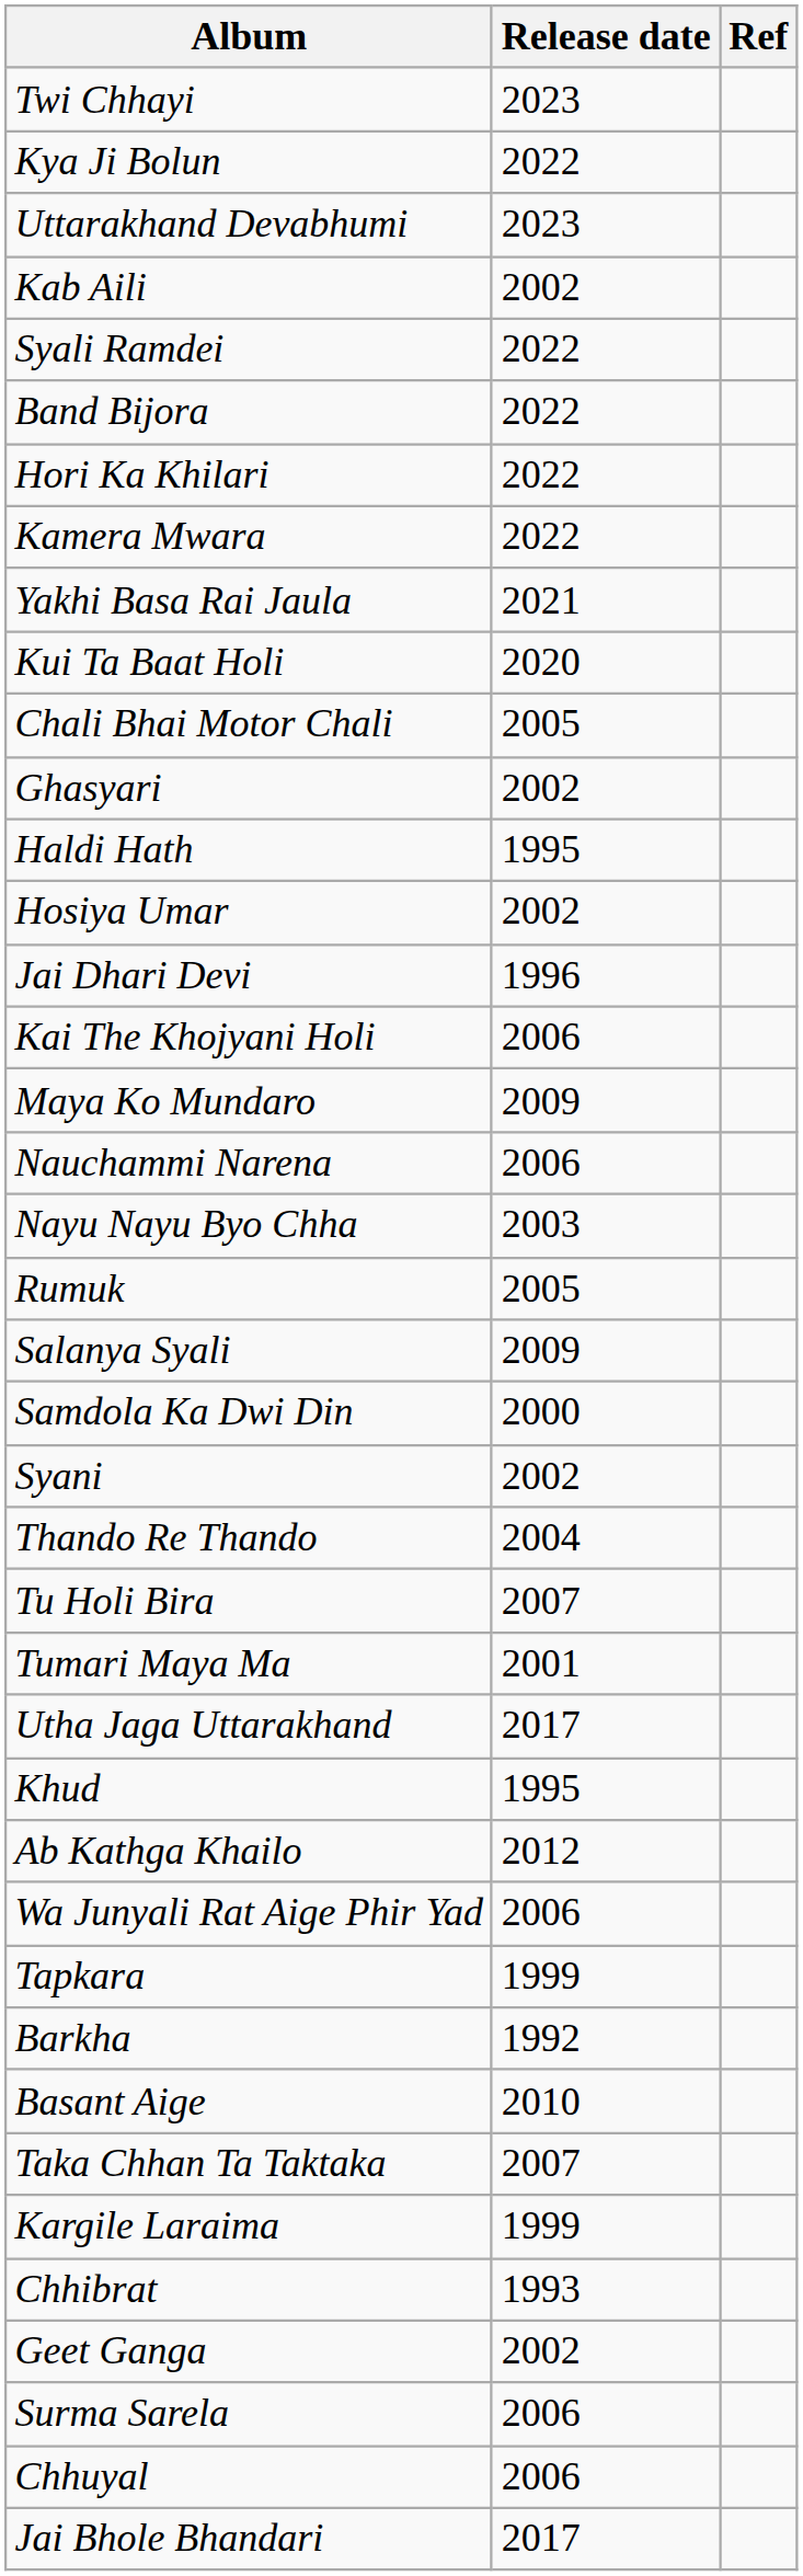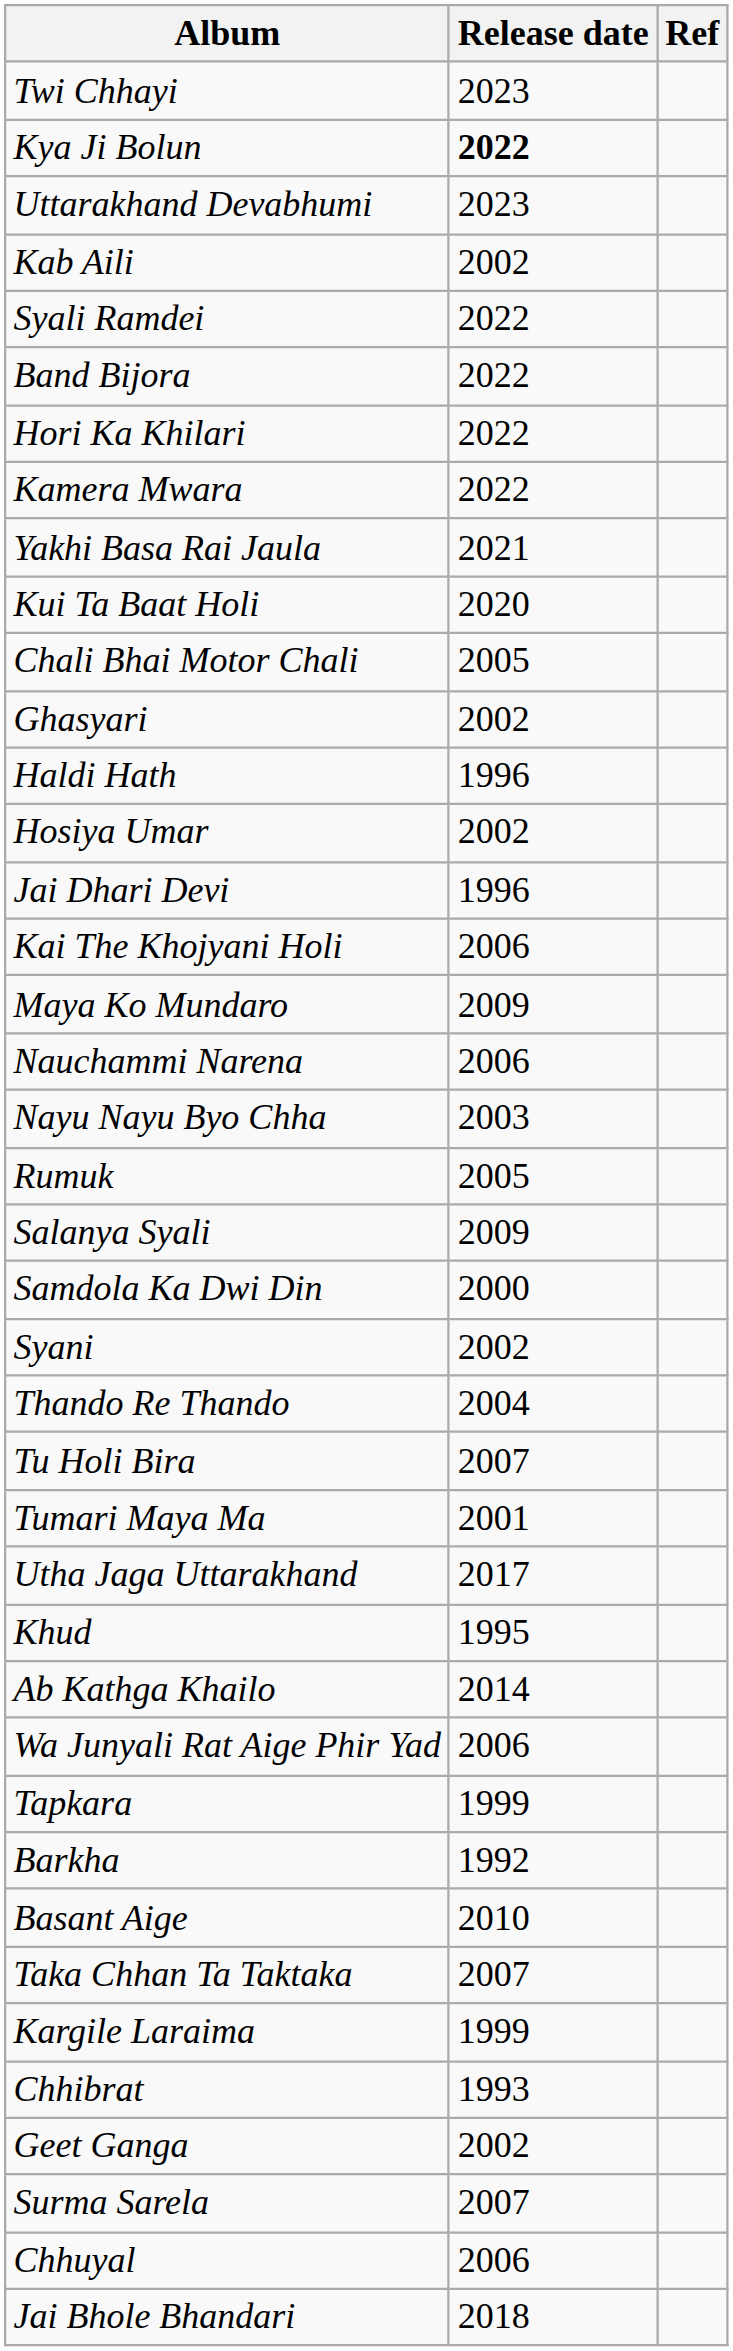 <table class="wikitable sortable">
 <tr>
 <th>Album</th>
 <th>Release date</th>
 <th>Ref</th>
 </tr>
 <tr>
 <td><em>Twi Chhayi</em></td>
 <td>2023</td>
 <td></td>
 </tr>
 <tr>
 <td><em>Kya Ji Bolun</em></td>
-<td>2022</td>
+<td><strong>2022</strong></td>
 <td></td>
 </tr>
 <tr>
 <td><em>Uttarakhand Devabhumi</em></td>
 <td>2023</td>
 <td></td>
 </tr>
 <tr>
 <td><em>Kab Aili</em></td>
 <td>2002</td>
 <td></td>
 </tr>
 <tr>
 <td><em>Syali Ramdei</em></td>
 <td>2022</td>
 <td></td>
 </tr>
 <tr>
 <td><em>Band Bijora</em></td>
 <td>2022</td>
 <td></td>
 </tr>
 <tr>
 <td><em>Hori Ka Khilari</em></td>
 <td>2022</td>
 <td></td>
 </tr>
 <tr>
 <td><em>Kamera Mwara</em></td>
 <td>2022</td>
 <td></td>
 </tr>
 <tr>
 <td><em>Yakhi Basa Rai Jaula</em></td>
 <td>2021</td>
 <td></td>
 </tr>
 <tr>
 <td><em>Kui Ta Baat Holi</em></td>
 <td>2020</td>
 <td></td>
 </tr>
 <tr>
 <td><em>Chali Bhai Motor Chali</em></td>
 <td>2005</td>
 <td></td>
 </tr>
 <tr>
 <td><em>Ghasyari</em></td>
 <td>2002</td>
 <td></td>
 </tr>
 <tr>
 <td><em>Haldi Hath</em></td>
-<td>1995</td>
+<td>1996</td>
 <td></td>
 </tr>
 <tr>
 <td><em>Hosiya Umar</em></td>
 <td>2002</td>
 <td></td>
 </tr>
 <tr>
 <td><em>Jai Dhari Devi</em></td>
 <td>1996</td>
 <td></td>
 </tr>
 <tr>
 <td><em>Kai The Khojyani Holi</em></td>
 <td>2006</td>
 <td></td>
 </tr>
 <tr>
 <td><em>Maya Ko Mundaro</em></td>
 <td>2009</td>
 <td></td>
 </tr>
 <tr>
 <td><em>Nauchammi Narena</em></td>
 <td>2006</td>
 <td></td>
 </tr>
 <tr>
 <td><em>Nayu Nayu Byo Chha</em></td>
 <td>2003</td>
 <td></td>
 </tr>
 <tr>
 <td><em>Rumuk</em></td>
 <td>2005</td>
 <td></td>
 </tr>
 <tr>
 <td><em>Salanya Syali</em></td>
 <td>2009</td>
 <td></td>
 </tr>
 <tr>
 <td><em>Samdola Ka Dwi Din</em></td>
 <td>2000</td>
 <td></td>
 </tr>
 <tr>
 <td><em>Syani</em></td>
 <td>2002</td>
 <td></td>
 </tr>
 <tr>
 <td><em>Thando Re Thando</em></td>
 <td>2004</td>
 <td></td>
 </tr>
 <tr>
 <td><em>Tu Holi Bira</em></td>
 <td>2007</td>
 <td></td>
 </tr>
 <tr>
 <td><em>Tumari Maya Ma</em></td>
 <td>2001</td>
 <td></td>
 </tr>
 <tr>
 <td><em>Utha Jaga Uttarakhand</em></td>
 <td>2017</td>
 <td></td>
 </tr>
 <tr>
 <td><em>Khud</em></td>
 <td>1995</td>
 <td></td>
 </tr>
 <tr>
 <td><em>Ab Kathga Khailo</em></td>
-<td>2012</td>
+<td>2014</td>
 <td></td>
 </tr>
 <tr>
 <td><em>Wa Junyali Rat Aige Phir Yad</em></td>
 <td>2006</td>
 <td></td>
 </tr>
 <tr>
 <td><em>Tapkara</em></td>
 <td>1999</td>
 <td></td>
 </tr>
 <tr>
 <td><em>Barkha</em></td>
 <td>1992</td>
 <td></td>
 </tr>
 <tr>
 <td><em>Basant Aige</em></td>
 <td>2010</td>
 <td></td>
 </tr>
 <tr>
 <td><em>Taka Chhan Ta Taktaka</em></td>
 <td>2007</td>
 <td></td>
 </tr>
 <tr>
 <td><em>Kargile Laraima</em></td>
 <td>1999</td>
 <td></td>
 </tr>
 <tr>
 <td><em>Chhibrat</em></td>
 <td>1993</td>
 <td></td>
 </tr>
 <tr>
 <td><em>Geet Ganga</em></td>
 <td>2002</td>
 <td></td>
 </tr>
 <tr>
 <td><em>Surma Sarela</em></td>
-<td>2006</td>
+<td>2007</td>
 <td></td>
 </tr>
 <tr>
 <td><em>Chhuyal</em></td>
 <td>2006</td>
 <td></td>
 </tr>
 <tr>
 <td><em>Jai Bhole Bhandari</em></td>
-<td>2017</td>
+<td>2018</td>
 <td></td>
 </tr>
 </table>
